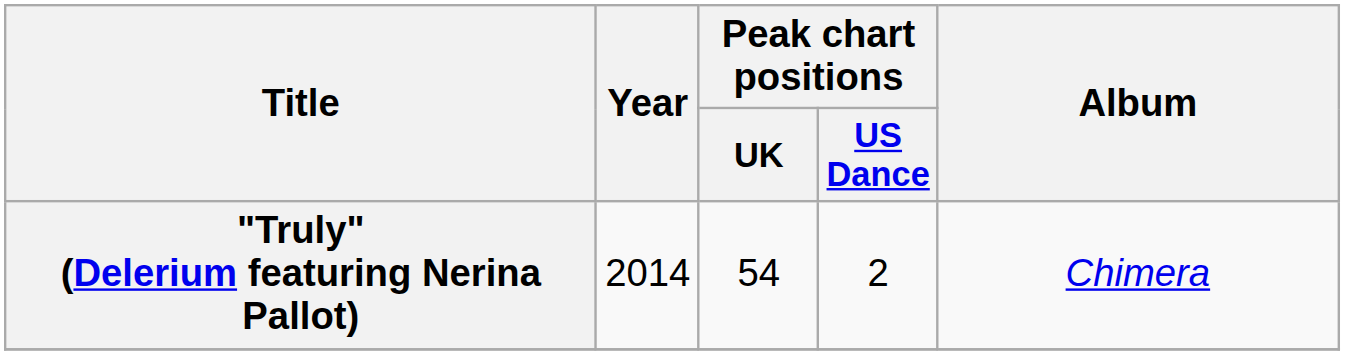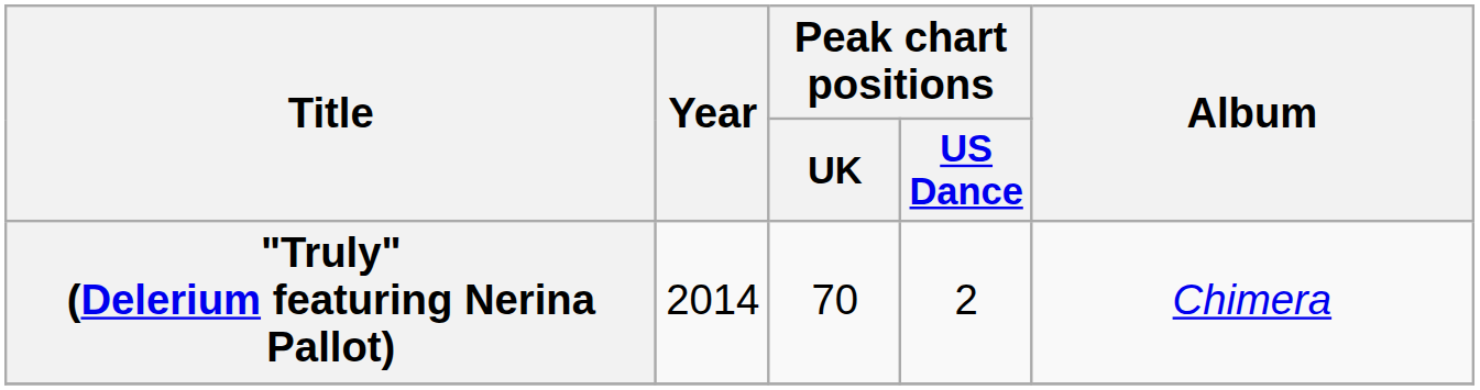 <table class="wikitable plainrowheaders" style="text-align:center;">
 <tr>
 <th scope="col" rowspan="2" style="width:15em;">Title</th>
 <th scope="col" rowspan="2" style="width:1em;">Year</th>
 <th scope="col" colspan="2">Peak chart positions</th>
 <th scope="col" rowspan="2" style="width:10em;">Album</th>
 </tr>
 <tr>
 <th scope="col" style="width:3em;font-size:90%;">UK<br></th>
 <th scope="col" style="width:3em;font-size:90%;"><a href='#'>US<br>Dance</a><br></th>
 </tr>
 <tr>
 <th scope="row">"Truly"<br><span>(<a href='#'>Delerium</a> featuring Nerina Pallot)</span></th>
 <td>2014</td>
-<td>54</td>
+<td>70</td>
 <td>2</td>
 <td><em><a href='#'>Chimera</a></em></td>
 </tr>
 <tr>
 </tr>
 </table>
